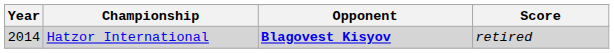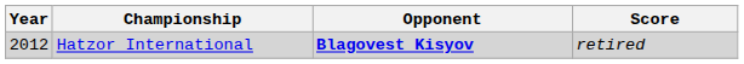 <table class="sortable wikitable">
 <tr>
 <th>Year</th>
 <th width=200>Championship</th>
 <th width=200>Opponent</th>
 <th width=125>Score</th>
 </tr>
 <tr bgcolor=#D5D5D5>
-<td>2014</td>
+<td>2012</td>
 <td><a href='#'>Hatzor International</a></td>
 <td><strong> <a href='#'>Blagovest Kisyov</a></strong></td>
 <td><em>retired</em></td>
 </tr>
 </table>
